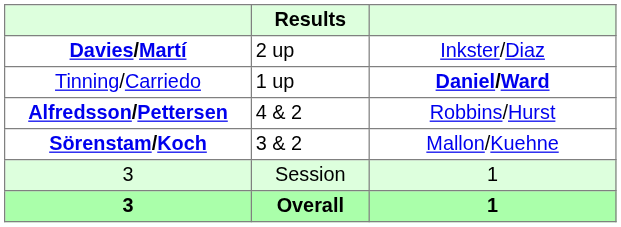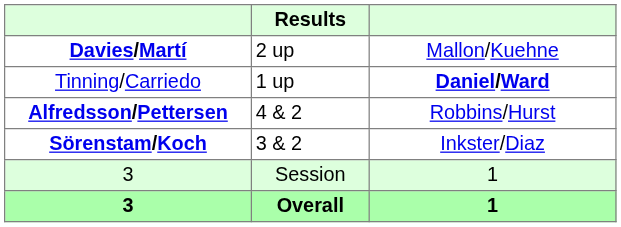 <table border="1" cellpadding="3" style="border-collapse:collapse; text-align:center;">
 <tr style="background:#dfd;">
 <th style="width:12em;"></th>
 <th style="width:5.5em;">Results</th>
 <th style="width:12em;"></th>
 </tr>
 <tr>
 <td><strong><a href='#'>Davies</a>/<a href='#'>Martí</a></strong></td>
 <td align=left> 2 up</td>
-<td><a href='#'>Inkster</a>/<a href='#'>Diaz</a></td>
+<td><a href='#'>Mallon</a>/<a href='#'>Kuehne</a></td>
 </tr>
 <tr>
 <td><a href='#'>Tinning</a>/<a href='#'>Carriedo</a></td>
 <td align=left> 1 up</td>
 <td><strong><a href='#'>Daniel</a>/<a href='#'>Ward</a></strong></td>
 </tr>
 <tr>
 <td><strong><a href='#'>Alfredsson</a>/<a href='#'>Pettersen</a></strong></td>
 <td align=left> 4 & 2</td>
 <td><a href='#'>Robbins</a>/<a href='#'>Hurst</a></td>
 </tr>
 <tr>
 <td><strong><a href='#'>Sörenstam</a>/<a href='#'>Koch</a></strong></td>
 <td align=left> 3 & 2</td>
-<td><a href='#'>Mallon</a>/<a href='#'>Kuehne</a></td>
+<td><a href='#'>Inkster</a>/<a href='#'>Diaz</a></td>
 </tr>
 <tr style="background:#dfd;">
 <td>3</td>
 <td>Session</td>
 <td>1</td>
 </tr>
 <tr style="background:#afa;">
 <th>3</th>
 <th>Overall</th>
 <th>1</th>
 </tr>
 </table>
